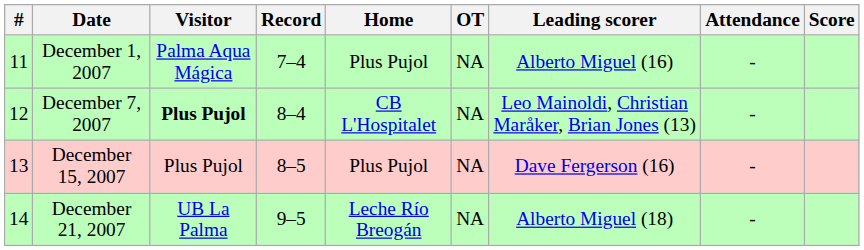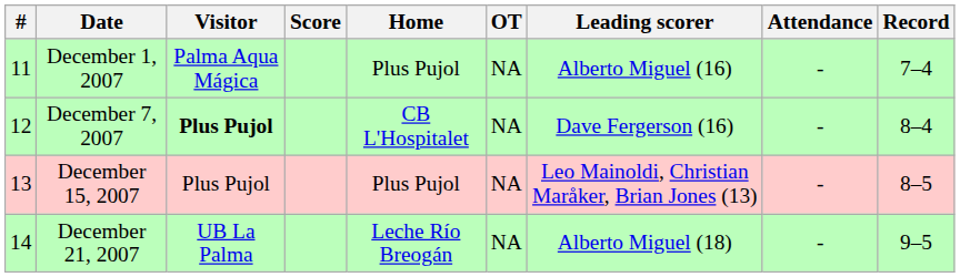 <table class="wikitable" width="80%">
 <tr align="center" bgcolor="#dddddd">
 <th>#</th>
 <th>Date</th>
 <th>Visitor</th>
-<th>Record</th>
+<th>Score</th>
 <th>Home</th>
 <th>OT</th>
 <th>Leading scorer</th>
 <th>Attendance</th>
-<th>Score</th>
+<th>Record</th>
 </tr>
 <tr align="center"  bgcolor="#bbffbb">
 <td>11</td>
 <td>December 1, 2007</td>
 <td><a href='#'>Palma Aqua Mágica</a></td>
-<td>7–4</td>
+<td></td>
 <td>Plus Pujol</td>
 <td>NA</td>
 <td><a href='#'>Alberto Miguel</a> (16)</td>
 <td>-</td>
-<td></td>
+<td>7–4</td>
 </tr>
 <tr align="center"  bgcolor="#bbffbb">
 <td>12</td>
 <td>December 7, 2007</td>
 <td><strong>Plus Pujol</strong></td>
-<td>8–4</td>
+<td></td>
 <td><a href='#'>CB L'Hospitalet</a></td>
 <td>NA</td>
-<td><a href='#'>Leo Mainoldi</a>, <a href='#'>Christian Maråker</a>, <a href='#'>Brian Jones</a> (13)</td>
+<td><a href='#'>Dave Fergerson</a> (16)</td>
 <td>-</td>
-<td></td>
+<td>8–4</td>
 </tr>
 <tr align="center" bgcolor="#ffcccc">
 <td>13</td>
 <td>December 15, 2007</td>
 <td>Plus Pujol</td>
-<td>8–5</td>
+<td></td>
 <td>Plus Pujol</td>
 <td>NA</td>
-<td><a href='#'>Dave Fergerson</a> (16)</td>
+<td><a href='#'>Leo Mainoldi</a>, <a href='#'>Christian Maråker</a>, <a href='#'>Brian Jones</a> (13)</td>
 <td>-</td>
-<td></td>
+<td>8–5</td>
 </tr>
 <tr align="center"  bgcolor="#bbffbb">
 <td>14</td>
 <td>December 21, 2007</td>
 <td><a href='#'>UB La Palma</a></td>
-<td>9–5</td>
+<td></td>
 <td><a href='#'>Leche Río Breogán</a></td>
 <td>NA</td>
 <td><a href='#'>Alberto Miguel</a> (18)</td>
 <td>-</td>
-<td></td>
+<td>9–5</td>
 </tr>
 </table>
